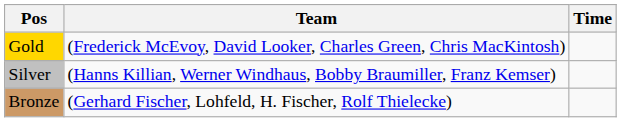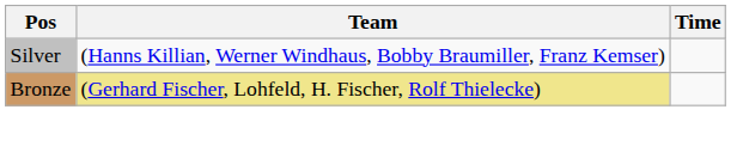 <table class="wikitable">
 <tr>
 <th>Pos</th>
 <th>Team</th>
 <th>Time</th>
-</tr>
-<tr>
-<td style="background:gold">Gold</td>
-<td> (<a href='#'>Frederick McEvoy</a>, <a href='#'>David Looker</a>, <a href='#'>Charles Green</a>, <a href='#'>Chris MacKintosh</a>)</td>
-<td></td>
 </tr>
 <tr>
 <td style="background:silver">Silver</td>
 <td> (<a href='#'>Hanns Killian</a>, <a href='#'>Werner Windhaus</a>, <a href='#'>Bobby Braumiller</a>, <a href='#'>Franz Kemser</a>)</td>
 <td></td>
 </tr>
 <tr>
 <td style="background:#cc9966">Bronze</td>
-<td> (<a href='#'>Gerhard Fischer</a>, Lohfeld, H. Fischer, <a href='#'>Rolf Thielecke</a>)</td>
+<td style="background: khaki;"> (<a href='#'>Gerhard Fischer</a>, Lohfeld, H. Fischer, <a href='#'>Rolf Thielecke</a>)</td>
 <td></td>
 </tr>
 </table>
